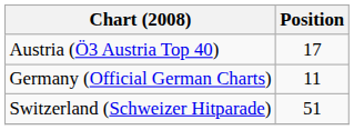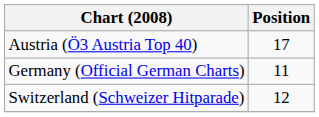 <table class="wikitable">
 <tr>
 <th align="left">Chart (2008)</th>
 <th style="text-align:center;">Position</th>
 </tr>
 <tr>
 <td align="left">Austria (<a href='#'>Ö3 Austria Top 40</a>)</td>
 <td style="text-align:center;">17</td>
 </tr>
 <tr>
 <td align="left">Germany (<a href='#'>Official German Charts</a>)</td>
 <td style="text-align:center;">11</td>
 </tr>
 <tr>
 <td align="left">Switzerland (<a href='#'>Schweizer Hitparade</a>)</td>
-<td style="text-align:center;">51</td>
+<td style="text-align:center;">12</td>
 </tr>
 <tr>
 </tr>
 </table>
